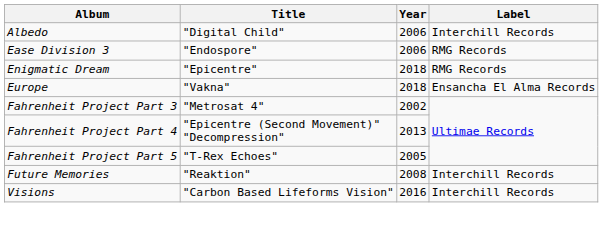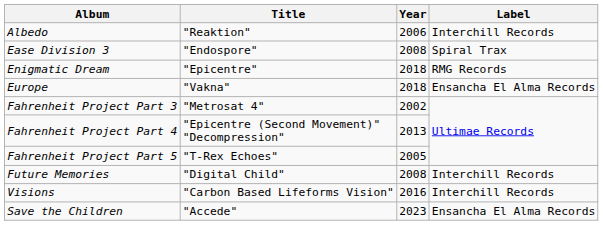 <table class="wikitable">
 <tr>
 <th>Album</th>
 <th>Title</th>
 <th>Year</th>
 <th>Label</th>
 </tr>
 <tr>
 <td><em>Albedo</em></td>
-<td>"Digital Child"</td>
+<td>"Reaktion"</td>
 <td>2006</td>
 <td>Interchill Records</td>
 </tr>
 <tr>
 <td><em>Ease Division 3</em></td>
 <td>"Endospore"</td>
-<td>2006</td>
-<td>RMG Records</td>
+<td>2008</td>
+<td>Spiral Trax</td>
 </tr>
 <tr>
 <td><em>Enigmatic Dream</em></td>
 <td>"Epicentre"</td>
 <td>2018</td>
 <td>RMG Records</td>
 </tr>
 <tr>
 <td><em>Europe</em></td>
 <td>"Vakna"</td>
 <td>2018</td>
 <td>Ensancha El Alma Records</td>
 </tr>
 <tr>
 <td><em>Fahrenheit Project Part 3</em></td>
 <td>"Metrosat 4"</td>
 <td>2002</td>
 <td rowspan="3"><a href='#'>Ultimae Records</a></td>
 </tr>
 <tr>
 <td><em>Fahrenheit Project Part 4</em></td>
 <td>"Epicentre (Second Movement)"<br>"Decompression"</td>
 <td>2013</td>
 </tr>
 <tr>
 <td><em>Fahrenheit Project Part 5</em></td>
 <td>"T-Rex Echoes"</td>
 <td>2005</td>
 </tr>
 <tr>
 <td><em>Future Memories</em></td>
-<td>"Reaktion"</td>
+<td>"Digital Child"</td>
 <td>2008</td>
 <td>Interchill Records</td>
 </tr>
 <tr>
 <td><em>Visions</em></td>
 <td>"Carbon Based Lifeforms Vision"</td>
 <td>2016</td>
 <td>Interchill Records</td>
 </tr>
+<tr>
+<td><em>Save the Children</em></td>
+<td>"Accede"</td>
+<td>2023</td>
+<td>Ensancha El Alma Records</td>
+</tr>
 </table>
